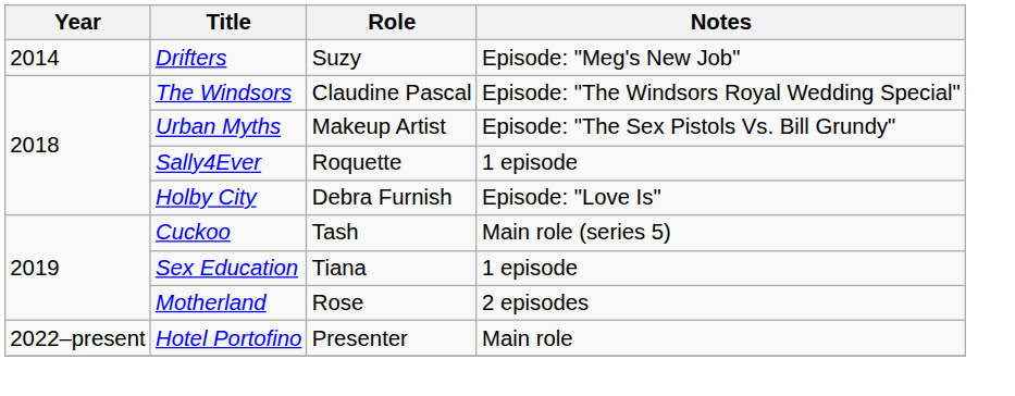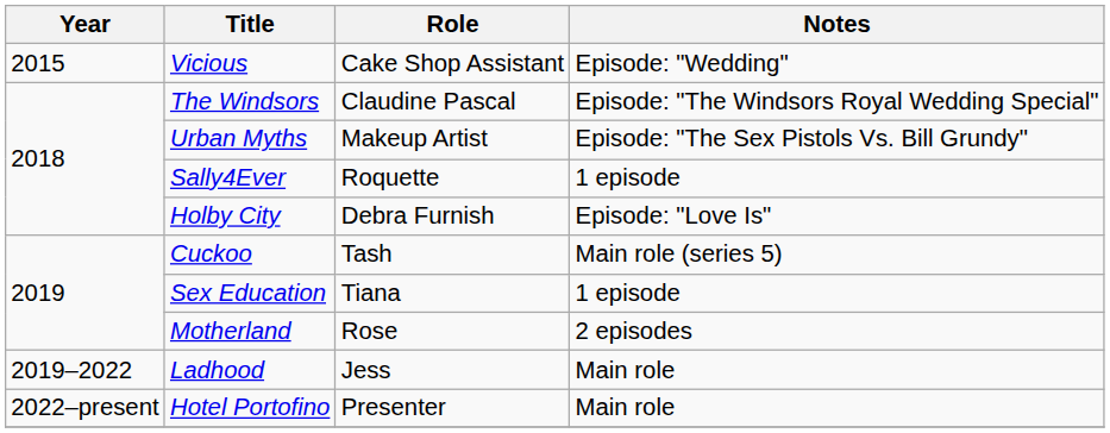 <table class="wikitable sortable">
 <tr>
 <th>Year</th>
 <th>Title</th>
 <th>Role</th>
 <th class="unsortable">Notes</th>
 </tr>
 <tr>
-<td>2014</td>
-<td><em><a href='#'>Drifters</a></em></td>
-<td>Suzy</td>
-<td>Episode: "Meg's New Job"</td>
+<td>2015</td>
+<td><em><a href='#'>Vicious</a></em></td>
+<td>Cake Shop Assistant</td>
+<td>Episode: "Wedding"</td>
 </tr>
 <tr>
 <td rowspan="4">2018</td>
 <td><em><a href='#'>The Windsors</a></em></td>
 <td>Claudine Pascal</td>
 <td>Episode: "The Windsors Royal Wedding Special"</td>
 </tr>
 <tr>
 <td><em><a href='#'>Urban Myths</a></em></td>
 <td>Makeup Artist</td>
 <td>Episode: "The Sex Pistols Vs. Bill Grundy"</td>
 </tr>
 <tr>
 <td><em><a href='#'>Sally4Ever</a></em></td>
 <td>Roquette</td>
 <td>1 episode</td>
 </tr>
 <tr>
 <td><em><a href='#'>Holby City</a></em></td>
 <td>Debra Furnish</td>
 <td>Episode: "Love Is"</td>
 </tr>
 <tr>
 <td rowspan="3">2019</td>
 <td><em><a href='#'>Cuckoo</a></em></td>
 <td>Tash</td>
 <td>Main role (series 5)</td>
 </tr>
 <tr>
 <td><em><a href='#'>Sex Education</a></em></td>
 <td>Tiana</td>
 <td>1 episode</td>
 </tr>
 <tr>
 <td><em><a href='#'>Motherland</a></em></td>
 <td>Rose</td>
 <td>2 episodes</td>
 </tr>
 <tr>
+<td>2019–2022</td>
+<td><em><a href='#'>Ladhood</a></em></td>
+<td>Jess</td>
+<td>Main role</td>
+</tr>
+<tr>
 <td>2022–present</td>
 <td><em><a href='#'>Hotel Portofino</a></em></td>
 <td>Presenter</td>
 <td>Main role</td>
 </tr>
 <tr>
 </tr>
 </table>
